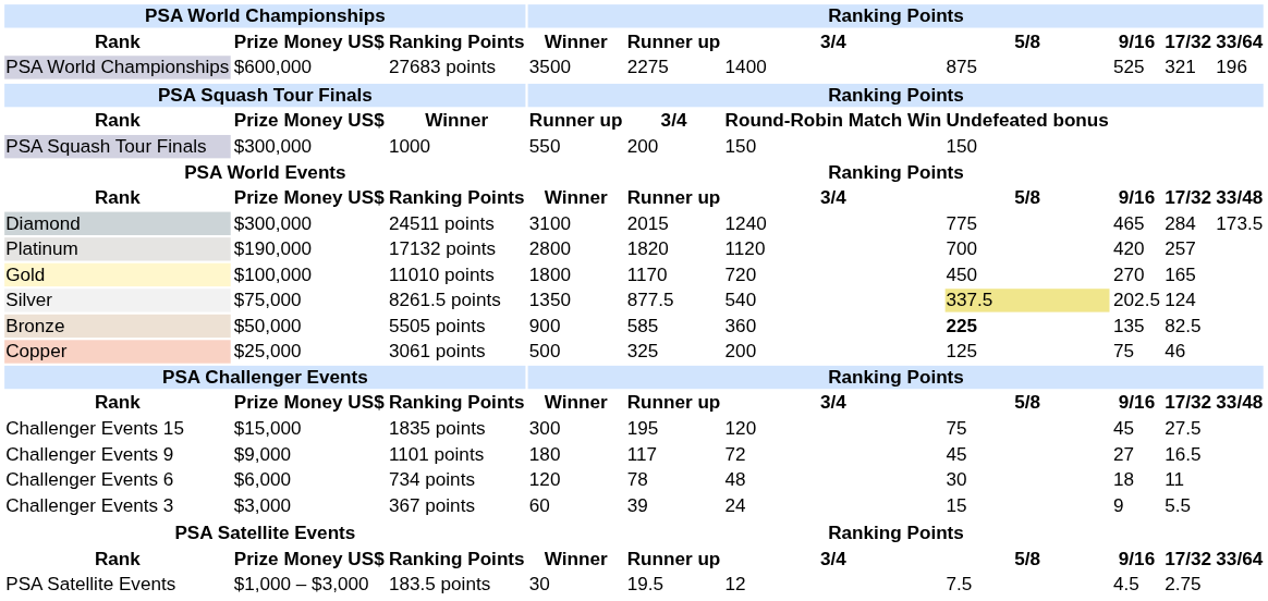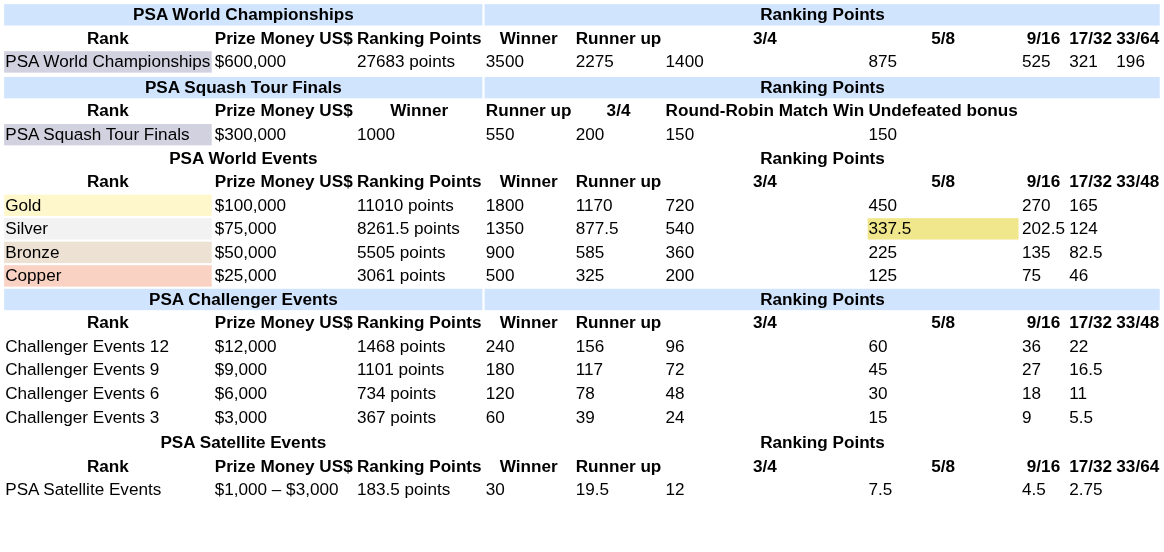 <table class=" wiki table">
 <tr style="background:#d1e4fd">
 <th colspan=3>PSA World Championships</th>
 <th colspan=7>Ranking Points</th>
 </tr>
 <tr>
 <th>Rank</th>
 <th>Prize Money US$</th>
 <th>Ranking Points</th>
 <th>Winner</th>
 <th>Runner up</th>
 <th>3/4</th>
 <th>5/8</th>
 <th>9/16</th>
 <th>17/32</th>
 <th>33/64</th>
 </tr>
 <tr>
 <td style="background:#d1d1e0;">PSA World Championships</td>
 <td>$600,000</td>
 <td>27683 points</td>
 <td>3500</td>
 <td>2275</td>
 <td>1400</td>
 <td>875</td>
 <td>525</td>
 <td>321</td>
 <td>196</td>
 </tr>
 <tr>
 </tr>
 <tr style="background:#d1e4fd">
 <th colspan=3>PSA Squash Tour Finals</th>
 <th colspan=7>Ranking Points</th>
 </tr>
 <tr>
 <th>Rank</th>
 <th>Prize Money US$</th>
 <th>Winner</th>
 <th>Runner up</th>
 <th>3/4</th>
 <th>Round-Robin Match Win</th>
 <th>Undefeated bonus</th>
 </tr>
 <tr>
 <td style="background:#d1d1e0;">PSA Squash Tour Finals</td>
 <td>$300,000</td>
 <td>1000</td>
 <td>550</td>
 <td>200</td>
 <td>150</td>
 <td>150</td>
 </tr>
 <tr>
 <th colspan=3>PSA World Events</th>
 <th colspan=7>Ranking Points</th>
 </tr>
 <tr>
 <th>Rank</th>
 <th>Prize Money US$</th>
 <th>Ranking Points</th>
 <th>Winner</th>
 <th>Runner up</th>
 <th>3/4</th>
 <th>5/8</th>
 <th>9/16</th>
 <th>17/32</th>
 <th>33/48</th>
 </tr>
 <tr>
-<td style="background:#ccd4d7;">Diamond</td>
-<td>$300,000</td>
-<td>24511 points</td>
-<td>3100</td>
-<td>2015</td>
-<td>1240</td>
-<td>775</td>
-<td>465</td>
-<td>284</td>
-<td>173.5</td>
-</tr>
-<tr>
-<td style="background:#E5E4E2;">Platinum</td>
-<td>$190,000</td>
-<td>17132 points</td>
-<td>2800</td>
-<td>1820</td>
-<td>1120</td>
-<td>700</td>
-<td>420</td>
-<td>257</td>
-<td></td>
-</tr>
-<tr>
 <td style="background:#fff7cc;">Gold</td>
 <td>$100,000</td>
 <td>11010 points</td>
 <td>1800</td>
 <td>1170</td>
 <td>720</td>
 <td>450</td>
 <td>270</td>
 <td>165</td>
 <td></td>
 </tr>
 <tr>
 <td style="background:#f2f2f2;">Silver</td>
 <td>$75,000</td>
 <td>8261.5 points</td>
 <td>1350</td>
 <td>877.5</td>
 <td>540</td>
 <td style="background: khaki;">337.5</td>
 <td>202.5</td>
 <td>124</td>
 <td></td>
 </tr>
 <tr>
 <td style="background:#ede1d4;">Bronze</td>
 <td>$50,000</td>
 <td>5505 points</td>
 <td>900</td>
 <td>585</td>
 <td>360</td>
-<td><strong>225</strong></td>
+<td>225</td>
 <td>135</td>
 <td>82.5</td>
 <td></td>
 </tr>
 <tr>
 <td style="background:#f9d2c4;">Copper</td>
 <td>$25,000</td>
 <td>3061 points</td>
 <td>500</td>
 <td>325</td>
 <td>200</td>
 <td>125</td>
 <td>75</td>
 <td>46</td>
 <td></td>
 </tr>
 <tr style="background:#d1e4fd">
 <th colspan=3>PSA Challenger Events</th>
 <th colspan=7>Ranking Points</th>
 </tr>
 <tr>
 <th>Rank</th>
 <th>Prize Money US$</th>
 <th>Ranking Points</th>
 <th>Winner</th>
 <th>Runner up</th>
 <th>3/4</th>
 <th>5/8</th>
 <th>9/16</th>
 <th>17/32</th>
 <th>33/48</th>
 </tr>
 <tr>
-<td style="background:#fff;">Challenger Events 15</td>
-<td>$15,000</td>
-<td>1835 points</td>
-<td>300</td>
-<td>195</td>
-<td>120</td>
-<td>75</td>
-<td>45</td>
-<td>27.5</td>
+<td style="background:#fff;">Challenger Events 12</td>
+<td>$12,000</td>
+<td>1468 points</td>
+<td>240</td>
+<td>156</td>
+<td>96</td>
+<td>60</td>
+<td>36</td>
+<td>22</td>
 <td></td>
 </tr>
 <tr>
 <td style="background:#fff;">Challenger Events 9</td>
 <td>$9,000</td>
 <td>1101 points</td>
 <td>180</td>
 <td>117</td>
 <td>72</td>
 <td>45</td>
 <td>27</td>
 <td>16.5</td>
 <td></td>
 </tr>
 <tr>
 <td style="background:#fff;">Challenger Events 6</td>
 <td>$6,000</td>
 <td>734 points</td>
 <td>120</td>
 <td>78</td>
 <td>48</td>
 <td>30</td>
 <td>18</td>
 <td>11</td>
 <td></td>
 </tr>
 <tr>
 <td style="background:#fff;">Challenger Events 3</td>
 <td>$3,000</td>
 <td>367 points</td>
 <td>60</td>
 <td>39</td>
 <td>24</td>
 <td>15</td>
 <td>9</td>
 <td>5.5</td>
 <td></td>
 </tr>
 <tr>
 </tr>
 <tr style="background:#fff">
 <th colspan=3>PSA Satellite Events</th>
 <th colspan=7>Ranking Points</th>
 </tr>
 <tr>
 <th>Rank</th>
 <th>Prize Money US$</th>
 <th>Ranking Points</th>
 <th>Winner</th>
 <th>Runner up</th>
 <th>3/4</th>
 <th>5/8</th>
 <th>9/16</th>
 <th>17/32</th>
 <th>33/64</th>
 </tr>
 <tr>
 <td style="background:#fff;">PSA Satellite Events</td>
 <td>$1,000 – $3,000</td>
 <td>183.5 points</td>
 <td>30</td>
 <td>19.5</td>
 <td>12</td>
 <td>7.5</td>
 <td>4.5</td>
 <td>2.75</td>
 <td></td>
 </tr>
 </table>
